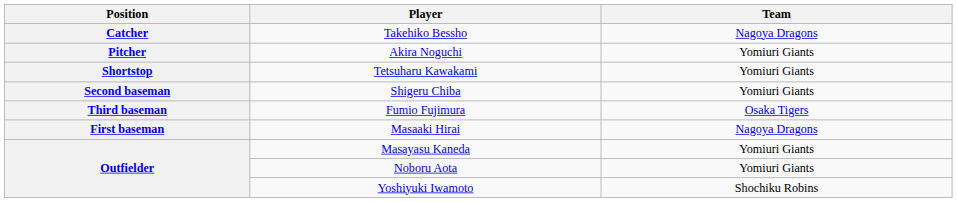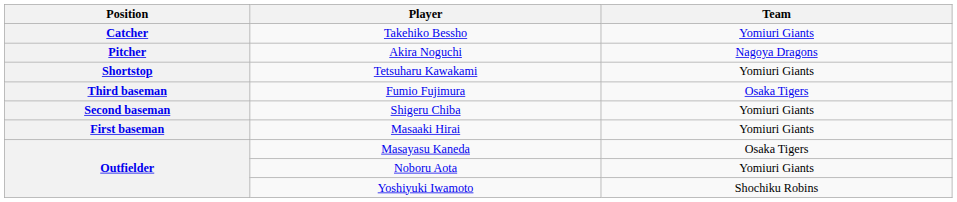 <table class="wikitable" style="text-align:center;">
 <tr>
 <th scope="col" width="7%">Position</th>
 <th scope="col" width="10%">Player</th>
 <th scope="col" width="10%">Team</th>
 </tr>
 <tr>
 <th scope="row" style="text-align:center;"><a href='#'>Catcher</a></th>
 <td><a href='#'>Takehiko Bessho</a></td>
-<td><a href='#'>Nagoya Dragons</a></td>
+<td><a href='#'>Yomiuri Giants</a></td>
 </tr>
 <tr>
 <th scope="row" style="text-align:center;"><a href='#'>Pitcher</a></th>
 <td><a href='#'>Akira Noguchi</a></td>
-<td>Yomiuri Giants</td>
+<td><a href='#'>Nagoya Dragons</a></td>
 </tr>
 <tr>
 <th scope="row" style="text-align:center;"><a href='#'>Shortstop</a></th>
 <td><a href='#'>Tetsuharu Kawakami</a></td>
-<td>Yomiuri Giants</td>
-</tr>
-<tr>
-<th scope="row" style="text-align:center;"><a href='#'>Second baseman</a></th>
-<td><a href='#'>Shigeru Chiba</a></td>
 <td>Yomiuri Giants</td>
 </tr>
 <tr>
 <th scope="row" style="text-align:center;"><a href='#'>Third baseman</a></th>
 <td><a href='#'>Fumio Fujimura</a></td>
 <td><a href='#'>Osaka Tigers</a></td>
 </tr>
 <tr>
+<th scope="row" style="text-align:center;"><a href='#'>Second baseman</a></th>
+<td><a href='#'>Shigeru Chiba</a></td>
+<td>Yomiuri Giants</td>
+</tr>
+<tr>
 <th scope="row" style="text-align:center;"><a href='#'>First baseman</a></th>
 <td><a href='#'>Masaaki Hirai</a></td>
-<td><a href='#'>Nagoya Dragons</a></td>
+<td>Yomiuri Giants</td>
 </tr>
 <tr>
 <th scope="row" style="text-align:center;" rowspan=3><a href='#'>Outfielder</a></th>
 <td><a href='#'>Masayasu Kaneda</a></td>
-<td>Yomiuri Giants</td>
+<td>Osaka Tigers</td>
 </tr>
 <tr>
 <td><a href='#'>Noboru Aota</a></td>
 <td>Yomiuri Giants</td>
 </tr>
 <tr>
 <td><a href='#'>Yoshiyuki Iwamoto</a></td>
 <td>Shochiku Robins</td>
 </tr>
 </table>
